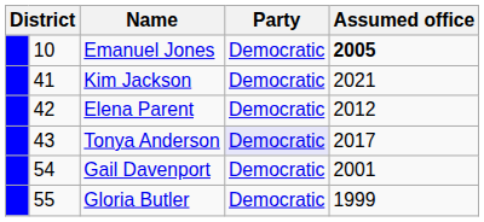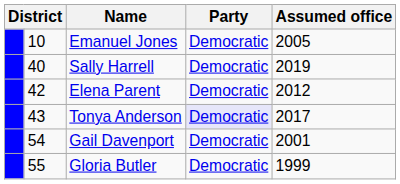 <table class="wikitable">
 <tr>
 <th colspan="2" style="text-align:center; vertical-align:bottom;"><strong>District</strong></th>
 <th style="text-align:center; vertical-align:bottom;"><strong>Name</strong></th>
 <th style="text-align:center; vertical-align:bottom;"><strong>Party</strong></th>
 <th style="text-align:center; vertical-align:bottom;"><strong>Assumed office</strong></th>
 </tr>
 <tr>
 <td style="background:blue;"> </td>
 <td>10</td>
 <td><a href='#'>Emanuel Jones</a></td>
 <td><a href='#'>Democratic</a></td>
-<td><strong>2005</strong></td>
+<td>2005</td>
 </tr>
 <tr>
 <td style="background:blue;"> </td>
-<td>41</td>
-<td><a href='#'>Kim Jackson</a></td>
+<td>40</td>
+<td><a href='#'>Sally Harrell</a></td>
 <td><a href='#'>Democratic</a></td>
-<td>2021</td>
+<td>2019</td>
 </tr>
 <tr>
 <td style="background:blue;"> </td>
 <td>42</td>
 <td><a href='#'>Elena Parent</a></td>
 <td><a href='#'>Democratic</a></td>
 <td>2012</td>
 </tr>
 <tr>
 <td style="background:blue;"> </td>
 <td>43</td>
 <td><a href='#'>Tonya Anderson</a></td>
 <td style="background: lavender;"><a href='#'>Democratic</a></td>
 <td>2017</td>
 </tr>
 <tr>
 <td style="background:blue;"> </td>
 <td>54</td>
 <td><a href='#'>Gail Davenport</a></td>
 <td><a href='#'>Democratic</a></td>
 <td>2001</td>
 </tr>
 <tr>
 <td style="background:blue;"> </td>
 <td>55</td>
 <td><a href='#'>Gloria Butler</a></td>
 <td><a href='#'>Democratic</a></td>
 <td>1999</td>
 </tr>
 </table>
